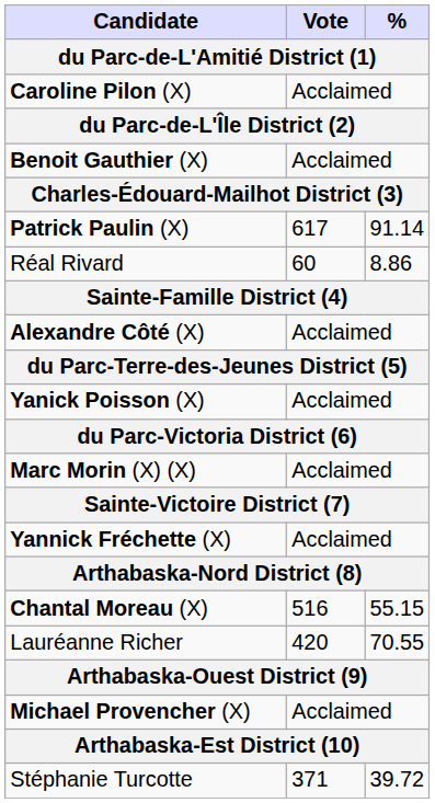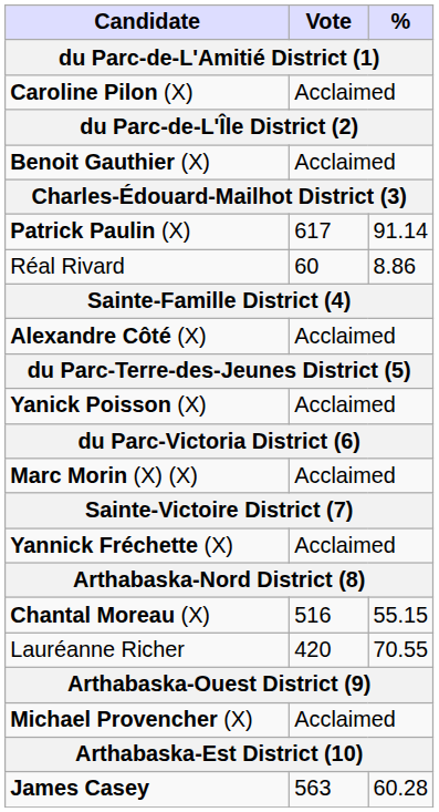 <table class="wikitable">
 <tr>
 <th style="background:#ddf; width:200px;">Candidate</th>
 <th style="background:#ddf; width:50px;">Vote</th>
 <th style="background:#ddf; width:30px;">%</th>
 </tr>
 <tr>
 <th colspan="3">du Parc-de-L'Amitié District (1)</th>
 </tr>
 <tr>
 <td><strong>Caroline Pilon</strong> (X)</td>
 <td colspan="2">Acclaimed</td>
 </tr>
 <tr>
 <th colspan="3">du Parc-de-L'Île District (2)</th>
 </tr>
 <tr>
 <td><strong>Benoit Gauthier</strong> (X)</td>
 <td colspan="2">Acclaimed</td>
 </tr>
 <tr>
 <th colspan="3">Charles-Édouard-Mailhot District (3)</th>
 </tr>
 <tr>
 <td><strong>Patrick Paulin</strong> (X)</td>
 <td>617</td>
 <td>91.14</td>
 </tr>
 <tr>
 <td>Réal Rivard</td>
 <td>60</td>
 <td>8.86</td>
 </tr>
 <tr>
 <th colspan="3">Sainte-Famille District (4)</th>
 </tr>
 <tr>
 <td><strong>Alexandre Côté</strong> (X)</td>
 <td colspan="2">Acclaimed</td>
 </tr>
 <tr>
 <th colspan="3">du Parc-Terre-des-Jeunes District (5)</th>
 </tr>
 <tr>
 <td><strong>Yanick Poisson</strong> (X)</td>
 <td colspan="2">Acclaimed</td>
 </tr>
 <tr>
 <th colspan="3">du Parc-Victoria District (6)</th>
 </tr>
 <tr>
 <td><strong>Marc Morin</strong> (X) (X)</td>
 <td colspan="2">Acclaimed</td>
 </tr>
 <tr>
 <th colspan="3">Sainte-Victoire District (7)</th>
 </tr>
 <tr>
 <td><strong>Yannick Fréchette</strong> (X)</td>
 <td colspan="2">Acclaimed</td>
 </tr>
 <tr>
 <th colspan="3">Arthabaska-Nord District (8)</th>
 </tr>
 <tr>
 <td><strong>Chantal Moreau</strong> (X)</td>
 <td>516</td>
 <td>55.15</td>
 </tr>
 <tr>
 <td>Lauréanne Richer</td>
 <td>420</td>
 <td>70.55</td>
 </tr>
 <tr>
 <th colspan="3">Arthabaska-Ouest District (9)</th>
 </tr>
 <tr>
 <td><strong>Michael Provencher</strong> (X)</td>
 <td colspan="2">Acclaimed</td>
 </tr>
 <tr>
 <th colspan="3">Arthabaska-Est District (10)</th>
 </tr>
 <tr>
-<td>Stéphanie Turcotte</td>
-<td>371</td>
-<td>39.72</td>
+<td><strong>James Casey</strong></td>
+<td>563</td>
+<td>60.28</td>
 </tr>
 </table>
